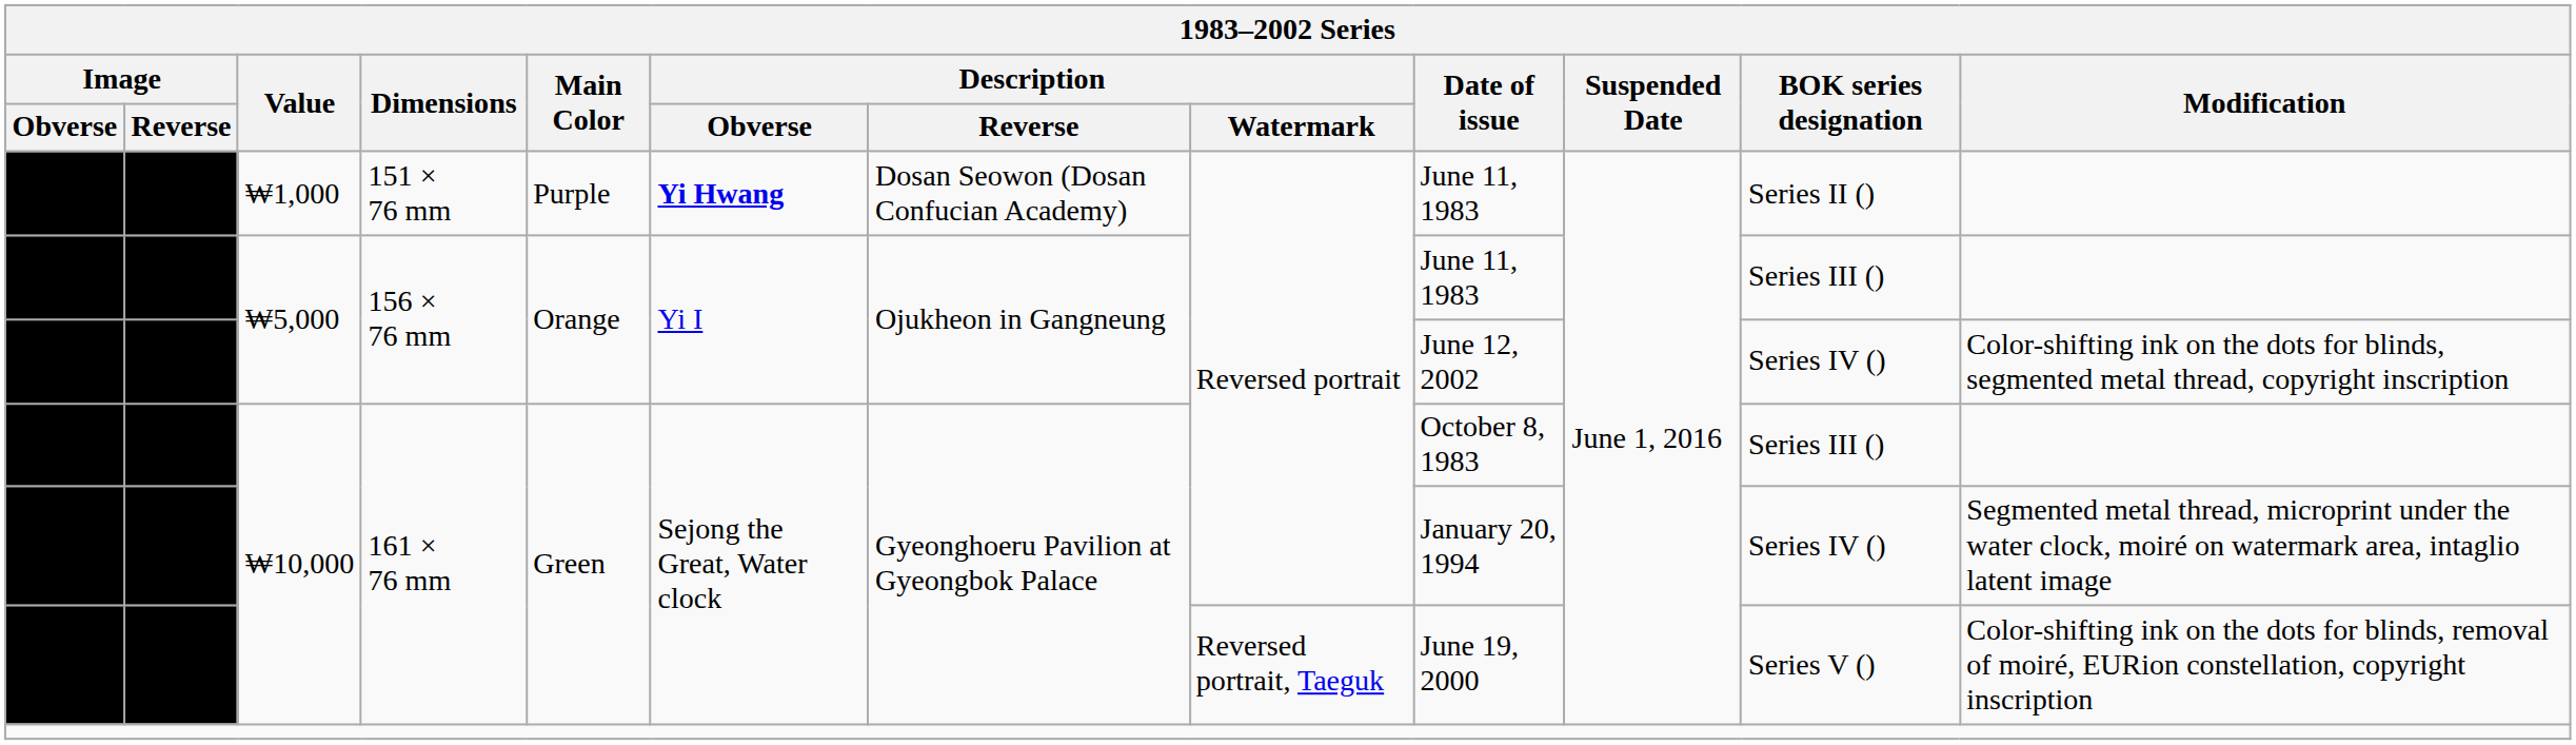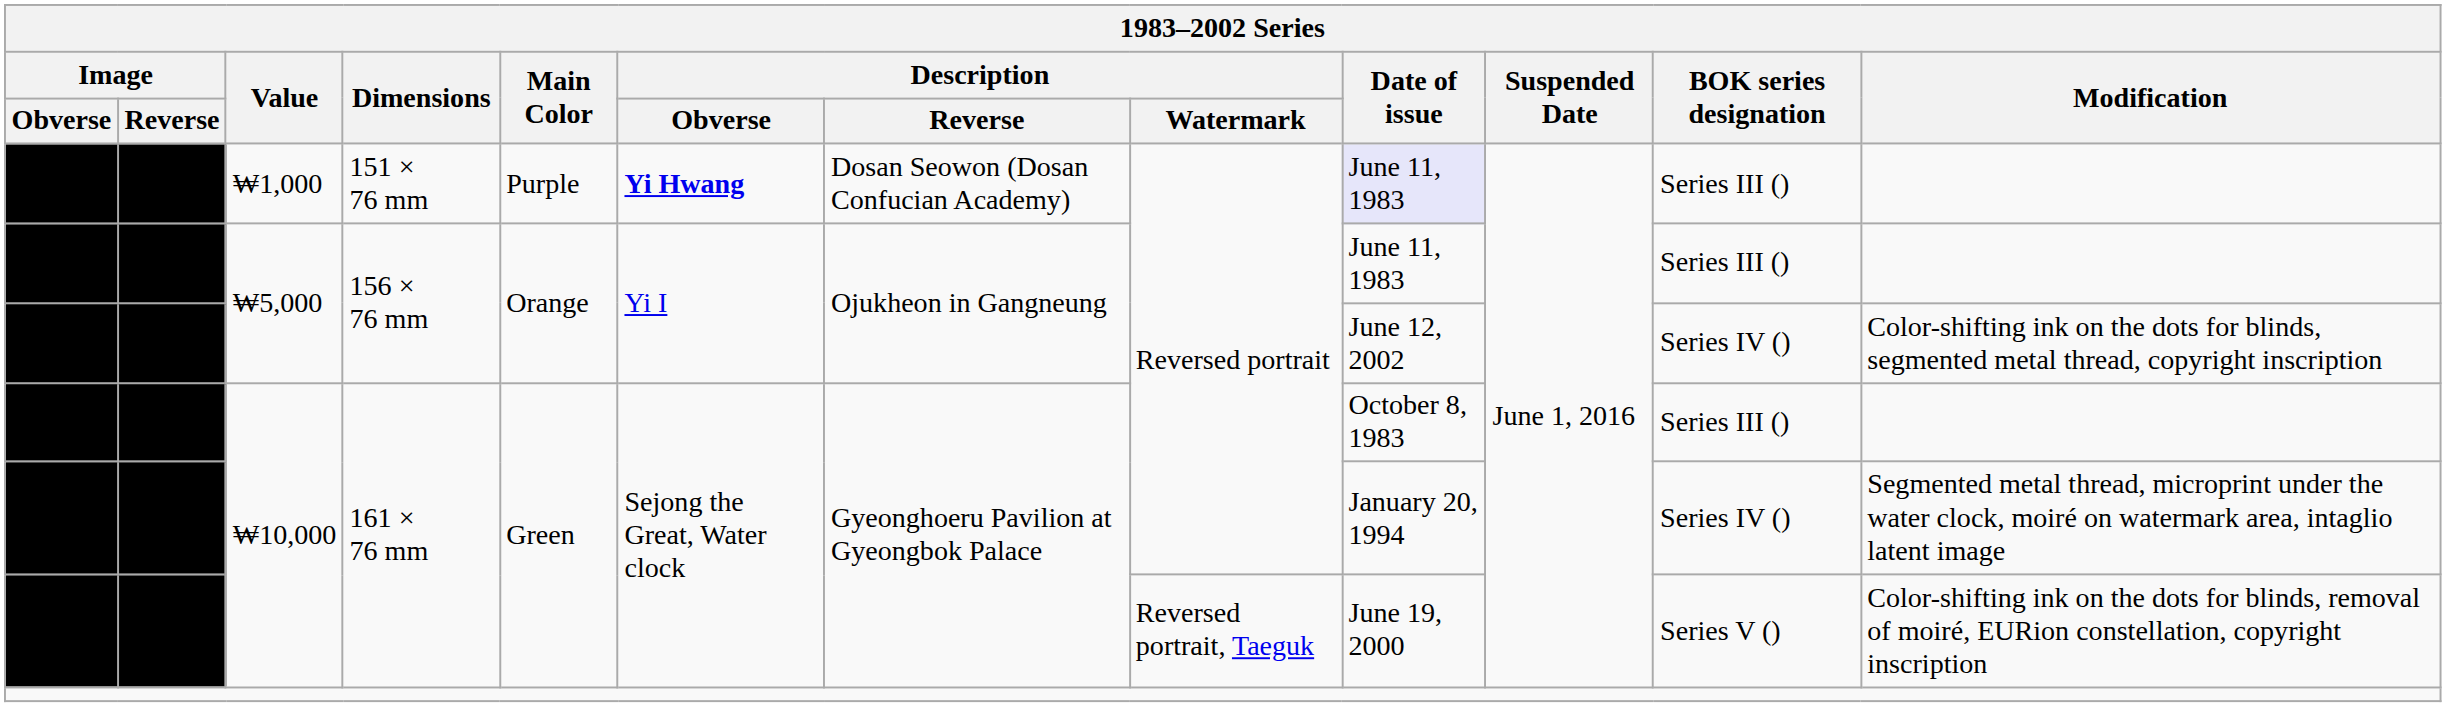 <table class="wikitable" style="font-size: 90%">
 <tr>
 <th colspan="12">1983–2002 Series </th>
 </tr>
 <tr>
 <th colspan="2">Image</th>
 <th rowspan="2">Value</th>
 <th rowspan="2">Dimensions</th>
 <th rowspan="2">Main Color</th>
 <th colspan="3">Description</th>
 <th rowspan="2">Date of issue</th>
 <th rowspan="2">Suspended Date</th>
 <th rowspan="2">BOK series designation</th>
 <th rowspan="2">Modification</th>
 </tr>
 <tr>
 <th>Obverse</th>
 <th>Reverse</th>
 <th>Obverse</th>
 <th>Reverse</th>
 <th>Watermark</th>
 </tr>
 <tr>
 <td style="text-align:center; background:#000;"></td>
 <td style="text-align:center; background:#000;"></td>
 <td>₩1,000</td>
 <td>151 × 76 mm</td>
 <td>Purple</td>
 <td><strong><a href='#'>Yi Hwang</a></strong></td>
 <td>Dosan Seowon (Dosan Confucian Academy)</td>
 <td rowspan="5">Reversed portrait</td>
-<td>June 11, 1983</td>
+<td style="background: lavender;">June 11, 1983</td>
 <td rowspan="6">June 1, 2016</td>
-<td>Series II ()</td>
+<td>Series III ()</td>
 <td></td>
 </tr>
 <tr>
 <td style="text-align:center; background:#000;"></td>
 <td style="text-align:center; background:#000;"></td>
 <td rowspan="2">₩5,000</td>
 <td rowspan="2">156 × 76 mm</td>
 <td rowspan="2">Orange</td>
 <td rowspan="2"><a href='#'>Yi I</a></td>
 <td rowspan="2">Ojukheon in Gangneung</td>
 <td>June 11, 1983</td>
 <td>Series III ()</td>
 <td></td>
 </tr>
 <tr>
 <td style="text-align:center; background:#000;"></td>
 <td style="text-align:center; background:#000;"></td>
 <td>June 12, 2002</td>
 <td>Series IV ()</td>
 <td>Color-shifting ink on the dots for blinds, segmented metal thread, copyright inscription</td>
 </tr>
 <tr>
 <td style="text-align:center; background:#000;"></td>
 <td style="text-align:center; background:#000;"></td>
 <td rowspan="3">₩10,000</td>
 <td rowspan="3">161 × 76 mm</td>
 <td rowspan="3">Green</td>
 <td rowspan="3">Sejong the Great, Water clock</td>
 <td rowspan="3">Gyeonghoeru Pavilion at Gyeongbok Palace</td>
 <td>October 8, 1983</td>
 <td>Series III ()</td>
 <td></td>
 </tr>
 <tr>
 <td style="text-align:center; background:#000;"></td>
 <td style="text-align:center; background:#000;"></td>
 <td>January 20, 1994</td>
 <td>Series IV ()</td>
 <td>Segmented metal thread, microprint under the water clock, moiré on watermark area, intaglio latent image</td>
 </tr>
 <tr>
 <td style="text-align:center; background:#000;"></td>
 <td style="text-align:center; background:#000;"></td>
 <td>Reversed portrait, <a href='#'>Taeguk</a></td>
 <td>June 19, 2000</td>
 <td>Series V ()</td>
 <td>Color-shifting ink on the dots for blinds, removal of moiré, EURion constellation, copyright inscription</td>
 </tr>
 <tr>
 <td colspan="12"></td>
 </tr>
 </table>
